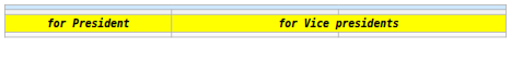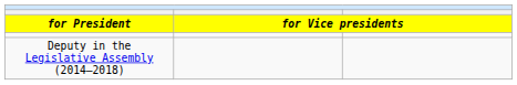 <table class=wikitable style=text-align:center>
 <tr>
 <th colspan=3 style=background:#CEE7FF><a href='#'></a></th>
 </tr>
 <tr>
 <th width=200px style=background:><a href='#'></a></th>
 <th width=200px style=background:><a href='#'></a></th>
 <th width=200px style=background:><a href='#'></a></th>
 </tr>
 <tr style="background:yellow;">
 <td><strong><em>for President</em></strong></td>
 <td colspan=2><strong><em>for Vice presidents</em></strong></td>
 </tr>
 <tr>
 <td></td>
 <td></td>
 <td></td>
 </tr>
+<tr>
+<td>Deputy in the <br><a href='#'>Legislative Assembly</a><br>(2014–2018)</td>
+<td></td>
+<td></td>
+</tr>
 </table>
